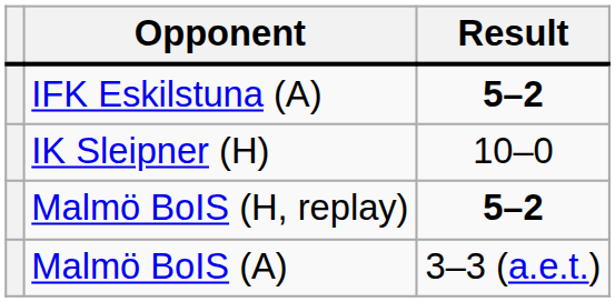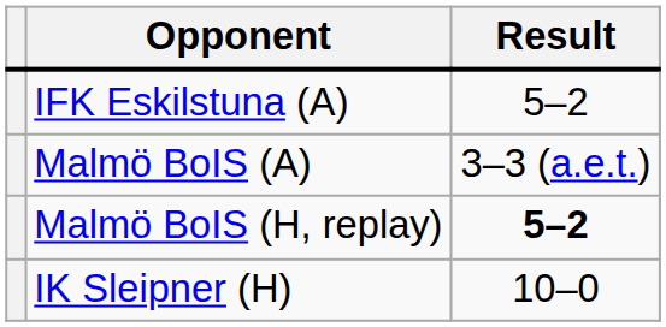 <table class="wikitable plainrowheaders" style="text-align:center;margin-left:1em;float:right;clear:right;min-width:226px">
 <tr>
 <th scope="col"></th>
 <th scope="col">Opponent</th>
 <th scope="col">Result</th>
 </tr>
 <tr style="border-top:2px solid black">
 <th scope="row" style="text-align:center"></th>
 <td align="left"><a href='#'>IFK Eskilstuna</a> (A)</td>
-<td><strong>5–2</strong></td>
+<td>5–2</td>
 </tr>
 <tr>
 <th scope="row" style="text-align:center"></th>
-<td align="left"><a href='#'>IK Sleipner</a> (H)</td>
-<td>10–0</td>
+<td align="left"><a href='#'>Malmö BoIS</a> (A)</td>
+<td>3–3 (<a href='#'>a.e.t.</a>)</td>
 </tr>
 <tr>
 <th scope="row" style="text-align:center"></th>
 <td align="left"><a href='#'>Malmö BoIS</a> (H, replay)</td>
 <td><strong>5–2</strong></td>
 </tr>
 <tr>
 <th scope="row" style="text-align:center"></th>
-<td align="left"><a href='#'>Malmö BoIS</a> (A)</td>
-<td>3–3 (<a href='#'>a.e.t.</a>)</td>
+<td align="left"><a href='#'>IK Sleipner</a> (H)</td>
+<td>10–0</td>
 </tr>
 </table>
